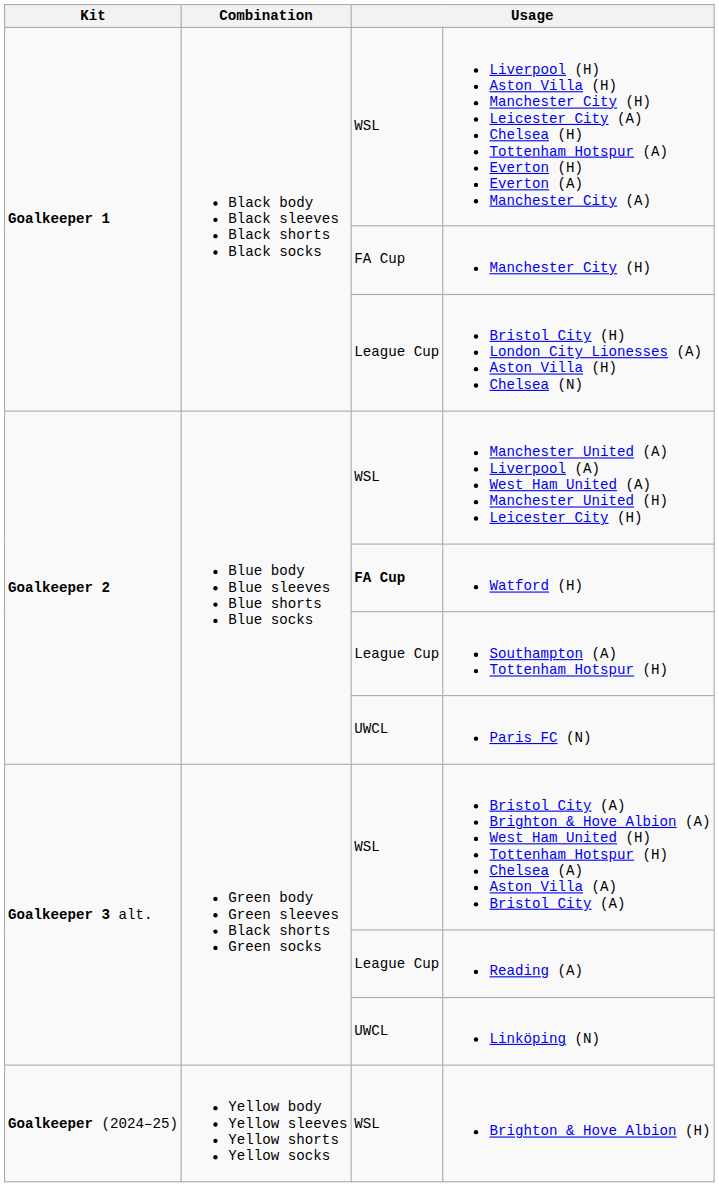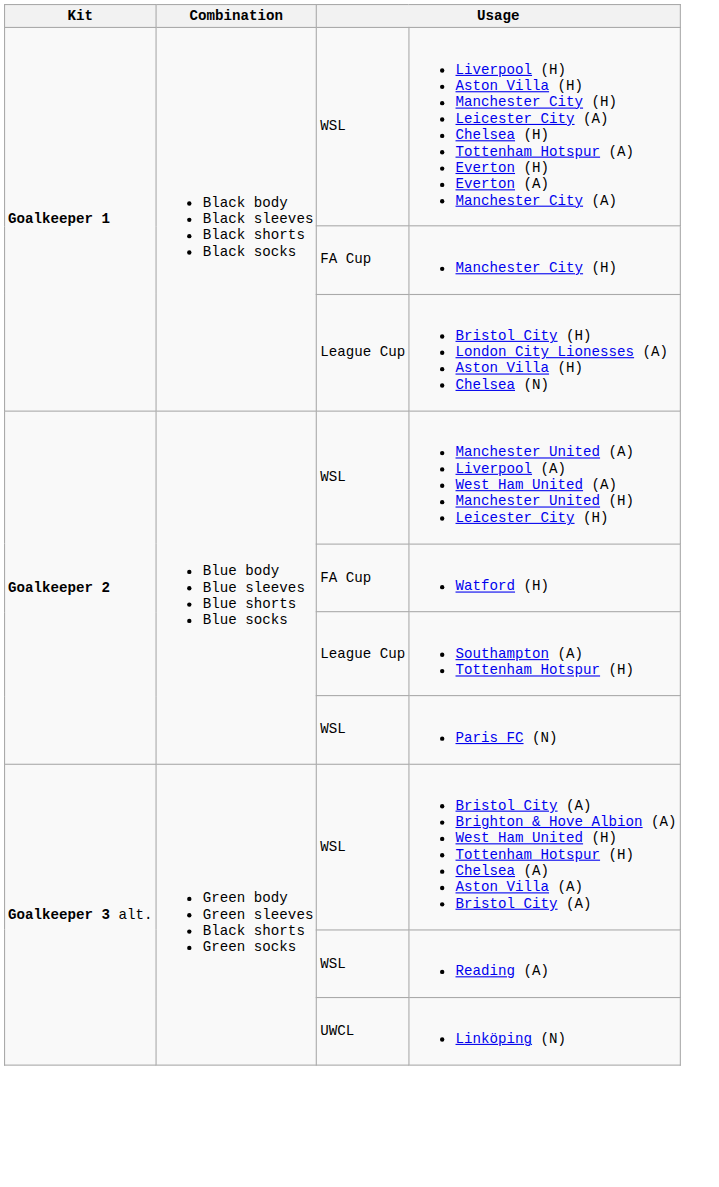 <table class="wikitable">
 <tr>
 <th>Kit</th>
 <th>Combination</th>
 <th colspan="2">Usage</th>
 </tr>
 <tr>
 <td rowspan="3"><strong>Goalkeeper 1</strong></td>
 <td rowspan="3"><br><ul><li>Black body</li><li>Black sleeves</li><li>Black shorts</li><li>Black socks</li></ul></td>
 <td>WSL</td>
 <td><br><ul><li><a href='#'>Liverpool</a> (H)</li><li><a href='#'>Aston Villa</a> (H)</li><li><a href='#'>Manchester City</a> (H)</li><li><a href='#'>Leicester City</a> (A)</li><li><a href='#'>Chelsea</a> (H)</li><li><a href='#'>Tottenham Hotspur</a> (A)</li><li><a href='#'>Everton</a> (H)</li><li><a href='#'>Everton</a> (A)</li><li><a href='#'>Manchester City</a> (A)</li></ul></td>
 </tr>
 <tr>
 <td>FA Cup</td>
 <td><br><ul><li><a href='#'>Manchester City</a> (H)</li></ul></td>
 </tr>
 <tr>
 <td>League Cup</td>
 <td><br><ul><li><a href='#'>Bristol City</a> (H)</li><li><a href='#'>London City Lionesses</a> (A)</li><li><a href='#'>Aston Villa</a> (H)</li><li><a href='#'>Chelsea</a> (N)</li></ul></td>
 </tr>
 <tr>
 <td rowspan="4"><strong>Goalkeeper 2</strong></td>
 <td rowspan="4"><br><ul><li>Blue body</li><li>Blue sleeves</li><li>Blue shorts</li><li>Blue socks</li></ul></td>
 <td>WSL</td>
 <td><br><ul><li><a href='#'>Manchester United</a> (A)</li><li><a href='#'>Liverpool</a> (A)</li><li><a href='#'>West Ham United</a> (A)</li><li><a href='#'>Manchester United</a> (H)</li><li><a href='#'>Leicester City</a> (H)</li></ul></td>
 </tr>
 <tr>
-<td><strong>FA Cup</strong></td>
+<td>FA Cup</td>
 <td><br><ul><li><a href='#'>Watford</a> (H)</li></ul></td>
 </tr>
 <tr>
 <td>League Cup</td>
 <td><br><ul><li><a href='#'>Southampton</a> (A)</li><li><a href='#'>Tottenham Hotspur</a> (H)</li></ul></td>
 </tr>
 <tr>
-<td>UWCL</td>
+<td>WSL</td>
 <td><br><ul><li><a href='#'>Paris FC</a> (N)</li></ul></td>
 </tr>
 <tr>
 <td rowspan="3"><strong>Goalkeeper 3</strong> alt.</td>
 <td rowspan="3"><br><ul><li>Green body</li><li>Green sleeves</li><li>Black shorts</li><li>Green socks</li></ul></td>
 <td>WSL</td>
 <td><br><ul><li><a href='#'>Bristol City</a> (A)</li><li><a href='#'>Brighton & Hove Albion</a> (A)</li><li><a href='#'>West Ham United</a> (H)</li><li><a href='#'>Tottenham Hotspur</a> (H)</li><li><a href='#'>Chelsea</a> (A)</li><li><a href='#'>Aston Villa</a> (A)</li><li><a href='#'>Bristol City</a> (A)</li></ul></td>
 </tr>
 <tr>
-<td>League Cup</td>
+<td>WSL</td>
 <td><br><ul><li><a href='#'>Reading</a> (A)</li></ul></td>
 </tr>
 <tr>
 <td>UWCL</td>
 <td><br><ul><li><a href='#'>Linköping</a> (N)</li></ul></td>
 </tr>
-<tr>
-<td><strong>Goalkeeper</strong>  (2024–25)</td>
-<td><br><ul><li>Yellow body</li><li>Yellow sleeves</li><li>Yellow shorts</li><li>Yellow socks</li></ul></td>
-<td>WSL</td>
-<td><br><ul><li><a href='#'>Brighton & Hove Albion</a> (H)</li></ul></td>
-</tr>
 </table>
